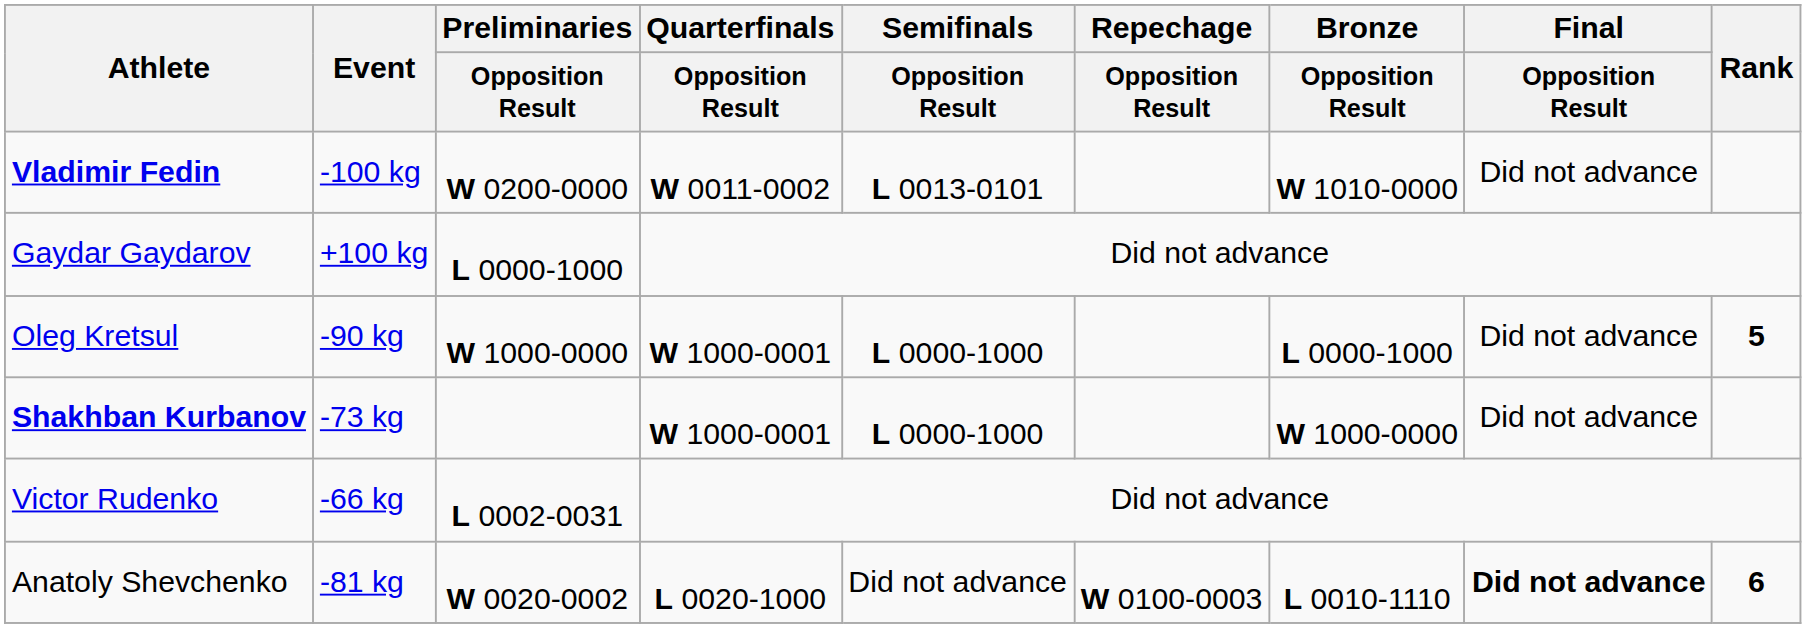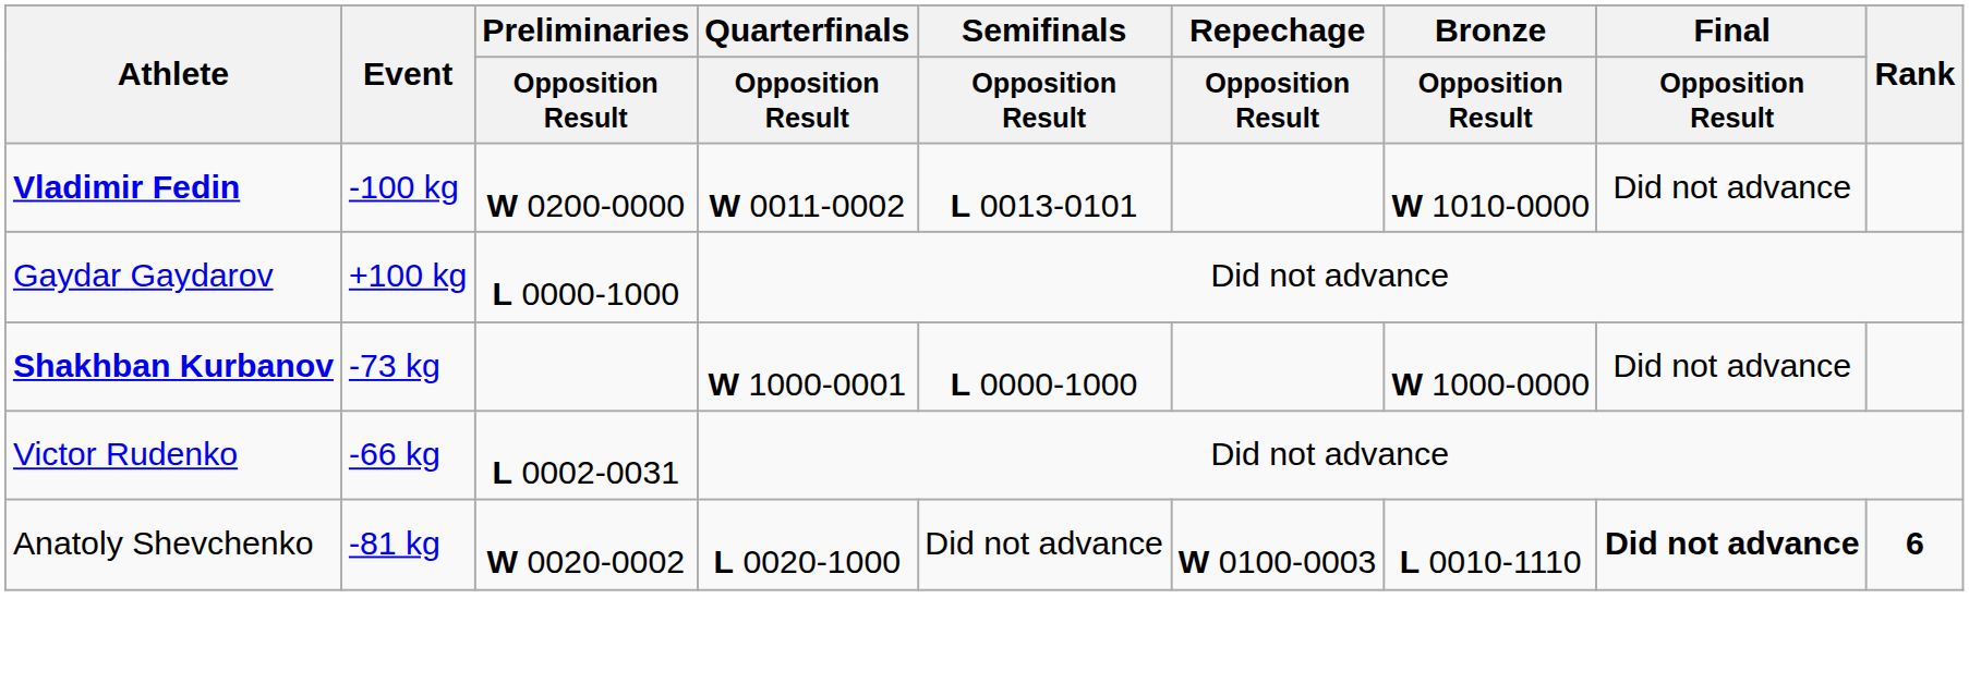 <table class="wikitable">
 <tr>
 <th rowspan="2">Athlete</th>
 <th rowspan="2">Event</th>
 <th>Preliminaries</th>
 <th>Quarterfinals</th>
 <th>Semifinals</th>
 <th>Repechage</th>
 <th>Bronze</th>
 <th>Final</th>
 <th rowspan="2">Rank</th>
 </tr>
 <tr>
 <th style="line-height:1em"><small>Opposition<br>Result</small></th>
 <th style="line-height:1em"><small>Opposition<br>Result</small></th>
 <th style="line-height:1em"><small>Opposition<br>Result</small></th>
 <th style="line-height:1em"><small>Opposition<br>Result</small></th>
 <th style="line-height:1em"><small>Opposition<br>Result</small></th>
 <th style="line-height:1em"><small>Opposition<br>Result</small></th>
 </tr>
 <tr>
 <td><strong><a href='#'>Vladimir Fedin</a></strong></td>
 <td><a href='#'>-100 kg</a></td>
 <td align=center><br><strong>W</strong> 0200-0000</td>
 <td align=center><br><strong>W</strong> 0011-0002</td>
 <td align=center><br><strong>L</strong> 0013-0101</td>
 <td></td>
 <td align=center><br><strong>W</strong> 1010-0000</td>
 <td align=center>Did not advance</td>
 <td align=center></td>
 </tr>
 <tr>
 <td><a href='#'>Gaydar Gaydarov</a></td>
 <td><a href='#'>+100 kg</a></td>
 <td align=center><br><strong>L</strong> 0000-1000</td>
 <td align=center colspan=6>Did not advance</td>
 </tr>
 <tr>
-<td><a href='#'>Oleg Kretsul</a></td>
-<td><a href='#'>-90 kg</a></td>
-<td align=center><br><strong>W</strong> 1000-0000</td>
-<td align=center><br><strong>W</strong> 1000-0001</td>
-<td align=center><br><strong>L</strong> 0000-1000</td>
-<td></td>
-<td align=center><br><strong>L</strong> 0000-1000</td>
-<td align=center>Did not advance</td>
-<td align=center><strong>5</strong></td>
-</tr>
-<tr>
 <td><strong><a href='#'>Shakhban Kurbanov</a></strong></td>
 <td><a href='#'>-73 kg</a></td>
 <td></td>
 <td align=center><br><strong>W</strong> 1000-0001</td>
 <td align=center><br><strong>L</strong> 0000-1000</td>
 <td></td>
 <td align=center><br><strong>W</strong> 1000-0000</td>
 <td align=center>Did not advance</td>
 <td align=center></td>
 </tr>
 <tr>
 <td><a href='#'>Victor Rudenko</a></td>
 <td><a href='#'>-66 kg</a></td>
 <td align=center><br><strong>L</strong> 0002-0031</td>
 <td align=center colspan=6>Did not advance</td>
 </tr>
 <tr>
 <td>Anatoly Shevchenko</td>
 <td><a href='#'>-81 kg</a></td>
 <td align=center><br><strong>W</strong> 0020-0002</td>
 <td align=center><br><strong>L</strong> 0020-1000</td>
 <td align=center>Did not advance</td>
 <td align=center><br><strong>W</strong> 0100-0003</td>
 <td align=center><br><strong>L</strong> 0010-1110</td>
 <td align=center><strong>Did not advance</strong></td>
 <td align=center><strong>6</strong></td>
 </tr>
 </table>
